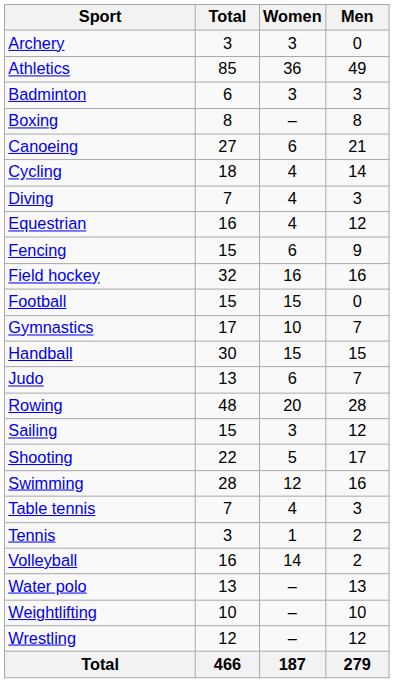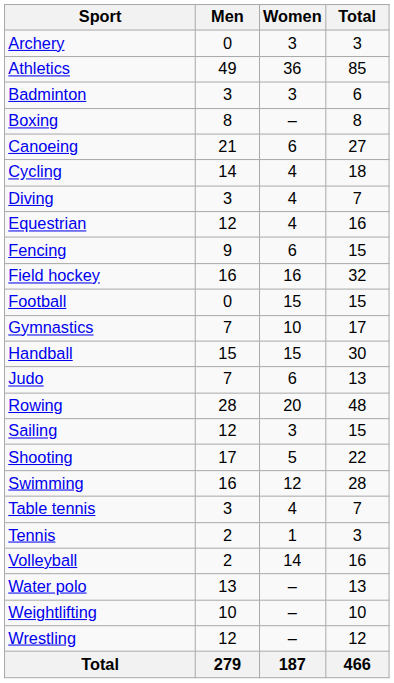 <table class="wikitable sortable" style="text-align:center;">
 <tr>
 <th width=180>Sport</th>
+<th width=55>Men</th>
+<th width=55>Women</th>
 <th width=55>Total</th>
-<th width=55>Women</th>
-<th width=55>Men</th>
 </tr>
 <tr>
 <td align=left><a href='#'>Archery</a></td>
+<td>0</td>
 <td>3</td>
 <td>3</td>
-<td>0</td>
 </tr>
 <tr>
 <td align=left><a href='#'>Athletics</a></td>
+<td>49</td>
+<td>36</td>
 <td>85</td>
-<td>36</td>
-<td>49</td>
 </tr>
 <tr>
 <td align=left><a href='#'>Badminton</a></td>
-<td>6</td>
 <td>3</td>
 <td>3</td>
+<td>6</td>
 </tr>
 <tr>
 <td align=left><a href='#'>Boxing</a></td>
 <td>8</td>
 <td>–</td>
 <td>8</td>
 </tr>
 <tr>
 <td align=left><a href='#'>Canoeing</a></td>
+<td>21</td>
+<td>6</td>
 <td>27</td>
-<td>6</td>
-<td>21</td>
 </tr>
 <tr>
 <td align=left><a href='#'>Cycling</a></td>
+<td>14</td>
+<td>4</td>
 <td>18</td>
-<td>4</td>
-<td>14</td>
 </tr>
 <tr>
 <td align=left><a href='#'>Diving</a></td>
+<td>3</td>
+<td>4</td>
 <td>7</td>
-<td>4</td>
-<td>3</td>
 </tr>
 <tr>
 <td align=left><a href='#'>Equestrian</a></td>
+<td>12</td>
+<td>4</td>
 <td>16</td>
-<td>4</td>
-<td>12</td>
 </tr>
 <tr>
 <td align=left><a href='#'>Fencing</a></td>
+<td>9</td>
+<td>6</td>
 <td>15</td>
-<td>6</td>
-<td>9</td>
 </tr>
 <tr>
 <td align=left><a href='#'>Field hockey</a></td>
-<td>32</td>
 <td>16</td>
 <td>16</td>
+<td>32</td>
 </tr>
 <tr>
 <td align=left><a href='#'>Football</a></td>
-<td>15</td>
-<td>15</td>
 <td>0</td>
-</tr>
-<tr>
-<td align=left><a href='#'>Gymnastics</a></td>
-<td>17</td>
-<td>10</td>
-<td>7</td>
-</tr>
-<tr>
-<td align=left><a href='#'>Handball</a></td>
-<td>30</td>
 <td>15</td>
 <td>15</td>
 </tr>
 <tr>
+<td align=left><a href='#'>Gymnastics</a></td>
+<td>7</td>
+<td>10</td>
+<td>17</td>
+</tr>
+<tr>
+<td align=left><a href='#'>Handball</a></td>
+<td>15</td>
+<td>15</td>
+<td>30</td>
+</tr>
+<tr>
 <td align=left><a href='#'>Judo</a></td>
+<td>7</td>
+<td>6</td>
 <td>13</td>
-<td>6</td>
+</tr>
+<tr>
+<td align=left><a href='#'>Rowing</a></td>
+<td>28</td>
+<td>20</td>
+<td>48</td>
+</tr>
+<tr>
+<td align=left><a href='#'>Sailing</a></td>
+<td>12</td>
+<td>3</td>
+<td>15</td>
+</tr>
+<tr>
+<td align=left><a href='#'>Shooting</a></td>
+<td>17</td>
+<td>5</td>
+<td>22</td>
+</tr>
+<tr>
+<td align=left><a href='#'>Swimming</a></td>
+<td>16</td>
+<td>12</td>
+<td>28</td>
+</tr>
+<tr>
+<td align=left><a href='#'>Table tennis</a></td>
+<td>3</td>
+<td>4</td>
 <td>7</td>
 </tr>
 <tr>
-<td align=left><a href='#'>Rowing</a></td>
-<td>48</td>
-<td>20</td>
-<td>28</td>
-</tr>
-<tr>
-<td align=left><a href='#'>Sailing</a></td>
-<td>15</td>
-<td>3</td>
-<td>12</td>
-</tr>
-<tr>
-<td align=left><a href='#'>Shooting</a></td>
-<td>22</td>
-<td>5</td>
-<td>17</td>
-</tr>
-<tr>
-<td align=left><a href='#'>Swimming</a></td>
-<td>28</td>
-<td>12</td>
-<td>16</td>
-</tr>
-<tr>
-<td align=left><a href='#'>Table tennis</a></td>
-<td>7</td>
-<td>4</td>
+<td align=left><a href='#'>Tennis</a></td>
+<td>2</td>
+<td>1</td>
 <td>3</td>
 </tr>
 <tr>
-<td align=left><a href='#'>Tennis</a></td>
-<td>3</td>
-<td>1</td>
+<td align=left><a href='#'>Volleyball</a></td>
 <td>2</td>
-</tr>
-<tr>
-<td align=left><a href='#'>Volleyball</a></td>
+<td>14</td>
 <td>16</td>
-<td>14</td>
-<td>2</td>
 </tr>
 <tr>
 <td align=left><a href='#'>Water polo</a></td>
 <td>13</td>
 <td>–</td>
 <td>13</td>
 </tr>
 <tr>
 <td align=left><a href='#'>Weightlifting</a></td>
 <td>10</td>
 <td>–</td>
 <td>10</td>
 </tr>
 <tr>
 <td align=left><a href='#'>Wrestling</a></td>
 <td>12</td>
 <td>–</td>
 <td>12</td>
 </tr>
 <tr>
 <th>Total</th>
+<th>279</th>
+<th>187</th>
 <th>466</th>
-<th>187</th>
-<th>279</th>
 </tr>
 </table>
